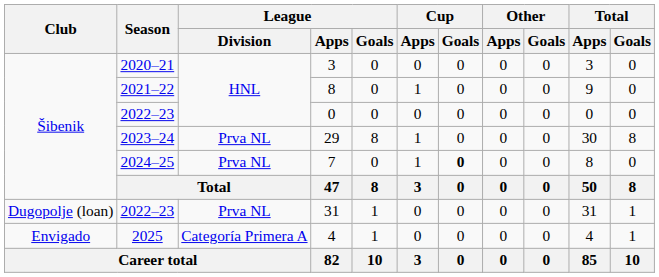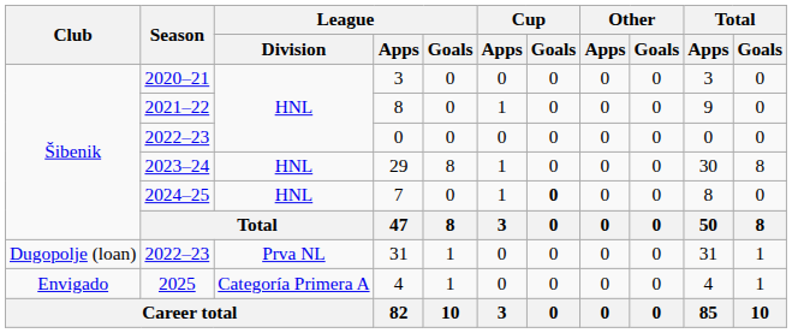 <table class=wikitable style=text-align:center>
 <tr>
 <th rowspan="2">Club</th>
 <th rowspan="2">Season</th>
 <th colspan="3">League</th>
 <th colspan="2">Cup</th>
 <th colspan="2">Other</th>
 <th colspan="2">Total</th>
 </tr>
 <tr>
 <th>Division</th>
 <th>Apps</th>
 <th>Goals</th>
 <th>Apps</th>
 <th>Goals</th>
 <th>Apps</th>
 <th>Goals</th>
 <th>Apps</th>
 <th>Goals</th>
 </tr>
 <tr>
 <td rowspan="6"><a href='#'>Šibenik</a></td>
 <td><a href='#'>2020–21</a></td>
 <td rowspan="3"><a href='#'>HNL</a></td>
 <td>3</td>
 <td>0</td>
 <td>0</td>
 <td>0</td>
 <td>0</td>
 <td>0</td>
 <td>3</td>
 <td>0</td>
 </tr>
 <tr>
 <td><a href='#'>2021–22</a></td>
 <td>8</td>
 <td>0</td>
 <td>1</td>
 <td>0</td>
 <td>0</td>
 <td>0</td>
 <td>9</td>
 <td>0</td>
 </tr>
 <tr>
 <td><a href='#'>2022–23</a></td>
 <td>0</td>
 <td>0</td>
 <td>0</td>
 <td>0</td>
 <td>0</td>
 <td>0</td>
 <td>0</td>
 <td>0</td>
 </tr>
 <tr>
 <td><a href='#'>2023–24</a></td>
-<td><a href='#'>Prva NL</a></td>
+<td><a href='#'>HNL</a></td>
 <td>29</td>
 <td>8</td>
 <td>1</td>
 <td>0</td>
 <td>0</td>
 <td>0</td>
 <td>30</td>
 <td>8</td>
 </tr>
 <tr>
 <td><a href='#'>2024–25</a></td>
-<td><a href='#'>Prva NL</a></td>
+<td><a href='#'>HNL</a></td>
 <td>7</td>
 <td>0</td>
 <td>1</td>
 <td><strong>0</strong></td>
 <td>0</td>
 <td>0</td>
 <td>8</td>
 <td>0</td>
 </tr>
 <tr>
 <th colspan="2"><strong>Total</strong></th>
 <th>47</th>
 <th>8</th>
 <th>3</th>
 <th>0</th>
 <th>0</th>
 <th>0</th>
 <th>50</th>
 <th>8</th>
 </tr>
 <tr>
 <td><a href='#'>Dugopolje</a> (loan)</td>
 <td><a href='#'>2022–23</a></td>
 <td><a href='#'>Prva NL</a></td>
 <td>31</td>
 <td>1</td>
 <td>0</td>
 <td>0</td>
 <td>0</td>
 <td>0</td>
 <td>31</td>
 <td>1</td>
 </tr>
 <tr>
 <td><a href='#'>Envigado</a></td>
 <td><a href='#'>2025</a></td>
 <td><a href='#'>Categoría Primera A</a></td>
 <td>4</td>
 <td>1</td>
 <td>0</td>
 <td>0</td>
 <td>0</td>
 <td>0</td>
 <td>4</td>
 <td>1</td>
 </tr>
 <tr>
 <th colspan="3"><strong>Career total</strong></th>
 <th>82</th>
 <th>10</th>
 <th>3</th>
 <th>0</th>
 <th>0</th>
 <th>0</th>
 <th>85</th>
 <th>10</th>
 </tr>
 </table>
